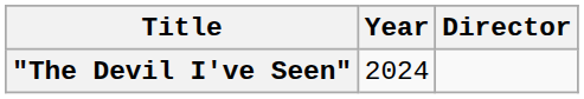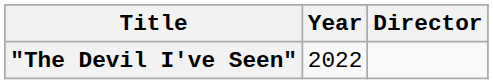 <table class="wikitable plainrowheaders">
 <tr>
 <th scope="col">Title</th>
 <th scope="col">Year</th>
 <th scope="col">Director</th>
 </tr>
 <tr>
 <th scope="row">"The Devil I've Seen"</th>
-<td>2024</td>
+<td>2022</td>
 <td></td>
 </tr>
 </table>
